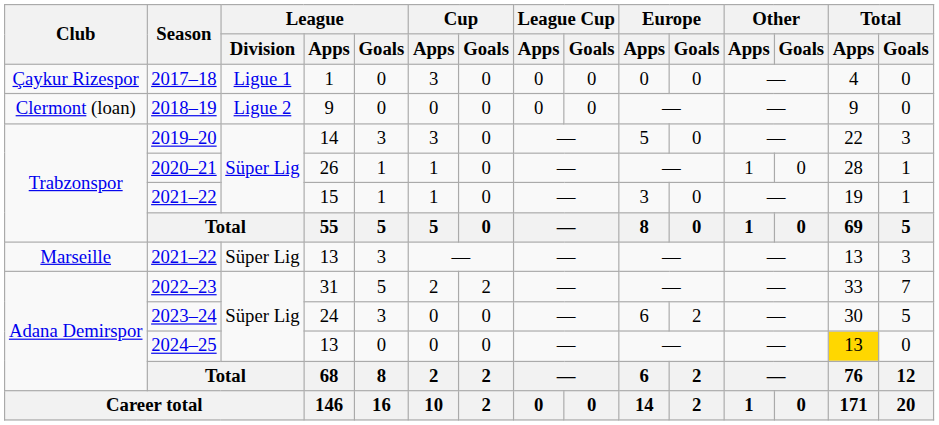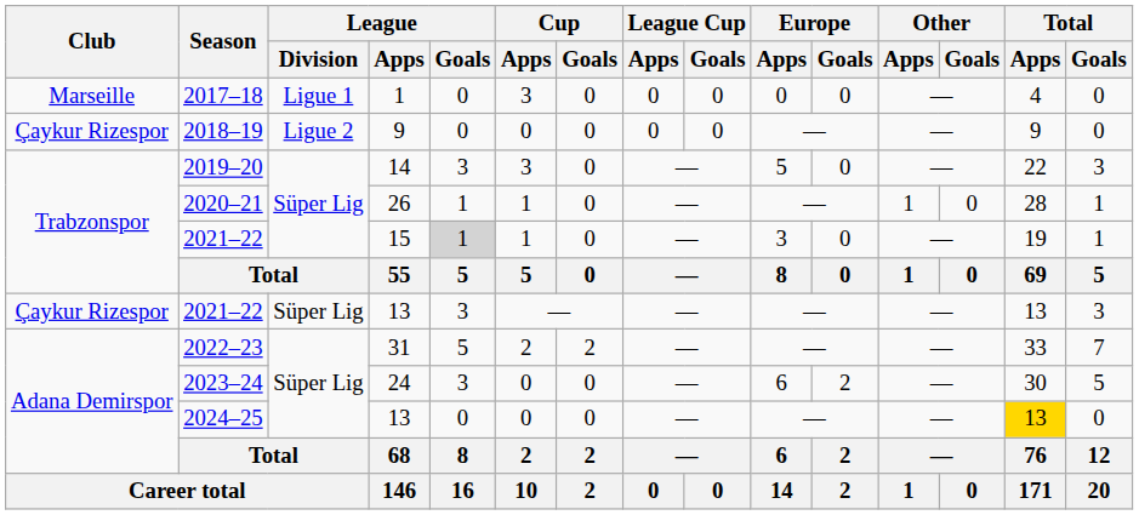 <table class="wikitable" style="text-align: center">
 <tr>
 <th rowspan="2">Club</th>
 <th rowspan="2">Season</th>
 <th colspan="3">League</th>
 <th colspan="2">Cup</th>
 <th colspan="2">League Cup</th>
 <th colspan="2">Europe</th>
 <th colspan="2">Other</th>
 <th colspan="2">Total</th>
 </tr>
 <tr>
 <th>Division</th>
 <th>Apps</th>
 <th>Goals</th>
 <th>Apps</th>
 <th>Goals</th>
 <th>Apps</th>
 <th>Goals</th>
 <th>Apps</th>
 <th>Goals</th>
 <th>Apps</th>
 <th>Goals</th>
 <th>Apps</th>
 <th>Goals</th>
 </tr>
 <tr>
-<td><a href='#'>Çaykur Rizespor</a></td>
+<td><a href='#'>Marseille</a></td>
 <td><a href='#'>2017–18</a></td>
 <td><a href='#'>Ligue 1</a></td>
 <td>1</td>
 <td>0</td>
 <td>3</td>
 <td>0</td>
 <td>0</td>
 <td>0</td>
 <td>0</td>
 <td>0</td>
 <td colspan="2">—</td>
 <td>4</td>
 <td>0</td>
 </tr>
 <tr>
-<td><a href='#'>Clermont</a> (loan)</td>
+<td><a href='#'>Çaykur Rizespor</a></td>
 <td><a href='#'>2018–19</a></td>
 <td><a href='#'>Ligue 2</a></td>
 <td>9</td>
 <td>0</td>
 <td>0</td>
 <td>0</td>
 <td>0</td>
 <td>0</td>
 <td colspan="2">—</td>
 <td colspan="2">—</td>
 <td>9</td>
 <td>0</td>
 </tr>
 <tr>
 <td rowspan="4"><a href='#'>Trabzonspor</a></td>
 <td><a href='#'>2019–20</a></td>
 <td rowspan="3"><a href='#'>Süper Lig</a></td>
 <td>14</td>
 <td>3</td>
 <td>3</td>
 <td>0</td>
 <td colspan="2">—</td>
 <td>5</td>
 <td>0</td>
 <td colspan="2">—</td>
 <td>22</td>
 <td>3</td>
 </tr>
 <tr>
 <td><a href='#'>2020–21</a></td>
 <td>26</td>
 <td>1</td>
 <td>1</td>
 <td>0</td>
 <td colspan="2">—</td>
 <td colspan="2">—</td>
 <td>1</td>
 <td>0</td>
 <td>28</td>
 <td>1</td>
 </tr>
 <tr>
 <td><a href='#'>2021–22</a></td>
 <td>15</td>
-<td>1</td>
+<td style="background: lightgrey;">1</td>
 <td>1</td>
 <td>0</td>
 <td colspan="2">—</td>
 <td>3</td>
 <td>0</td>
 <td colspan="2">—</td>
 <td>19</td>
 <td>1</td>
 </tr>
 <tr>
 <th colspan="2">Total</th>
 <th>55</th>
 <th>5</th>
 <th>5</th>
 <th>0</th>
 <th colspan="2">—</th>
 <th>8</th>
 <th>0</th>
 <th>1</th>
 <th>0</th>
 <th>69</th>
 <th>5</th>
 </tr>
 <tr>
-<td><a href='#'>Marseille</a></td>
+<td><a href='#'>Çaykur Rizespor</a></td>
 <td><a href='#'>2021–22</a></td>
 <td>Süper Lig</td>
 <td>13</td>
 <td>3</td>
 <td colspan="2">—</td>
 <td colspan="2">—</td>
 <td colspan="2">—</td>
 <td colspan="2">—</td>
 <td>13</td>
 <td>3</td>
 </tr>
 <tr>
 <td rowspan="4"><a href='#'>Adana Demirspor</a></td>
 <td><a href='#'>2022–23</a></td>
 <td rowspan="3">Süper Lig</td>
 <td>31</td>
 <td>5</td>
 <td>2</td>
 <td>2</td>
 <td colspan="2">—</td>
 <td colspan="2">—</td>
 <td colspan="2">—</td>
 <td>33</td>
 <td>7</td>
 </tr>
 <tr>
 <td><a href='#'>2023–24</a></td>
 <td>24</td>
 <td>3</td>
 <td>0</td>
 <td>0</td>
 <td colspan="2">—</td>
 <td>6</td>
 <td>2</td>
 <td colspan="2">—</td>
 <td>30</td>
 <td>5</td>
 </tr>
 <tr>
 <td><a href='#'>2024–25</a></td>
 <td>13</td>
 <td>0</td>
 <td>0</td>
 <td>0</td>
 <td colspan="2">—</td>
 <td colspan="2">—</td>
 <td colspan="2">—</td>
 <td style="background: gold;">13</td>
 <td>0</td>
 </tr>
 <tr>
 <th colspan="2">Total</th>
 <th>68</th>
 <th>8</th>
 <th>2</th>
 <th>2</th>
 <th colspan="2">—</th>
 <th>6</th>
 <th>2</th>
 <th colspan="2">—</th>
 <th>76</th>
 <th>12</th>
 </tr>
 <tr>
 <th colspan="3">Career total</th>
 <th>146</th>
 <th>16</th>
 <th>10</th>
 <th>2</th>
 <th>0</th>
 <th>0</th>
 <th>14</th>
 <th>2</th>
 <th>1</th>
 <th>0</th>
 <th>171</th>
 <th>20</th>
 </tr>
 </table>
